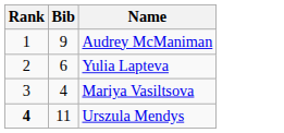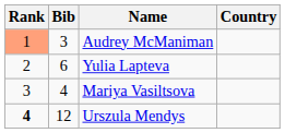 <table class="wikitable" style="text-align:center;">
 <tr>
 <th>Rank</th>
 <th>Bib</th>
 <th>Name</th>
+<th>Country</th>
 </tr>
 <tr>
-<td>1</td>
-<td>9</td>
+<td style="background: lightsalmon;">1</td>
+<td>3</td>
 <td align=left><a href='#'>Audrey McManiman</a></td>
+<td align=left></td>
 </tr>
 <tr>
 <td>2</td>
 <td>6</td>
 <td align=left><a href='#'>Yulia Lapteva</a></td>
+<td align=left></td>
 </tr>
 <tr>
 <td>3</td>
 <td>4</td>
 <td align=left><a href='#'>Mariya Vasiltsova</a></td>
+<td align=left></td>
 </tr>
 <tr>
 <td><strong>4</strong></td>
-<td>11</td>
+<td>12</td>
 <td align=left><a href='#'>Urszula Mendys</a></td>
+<td align=left></td>
 </tr>
 </table>
